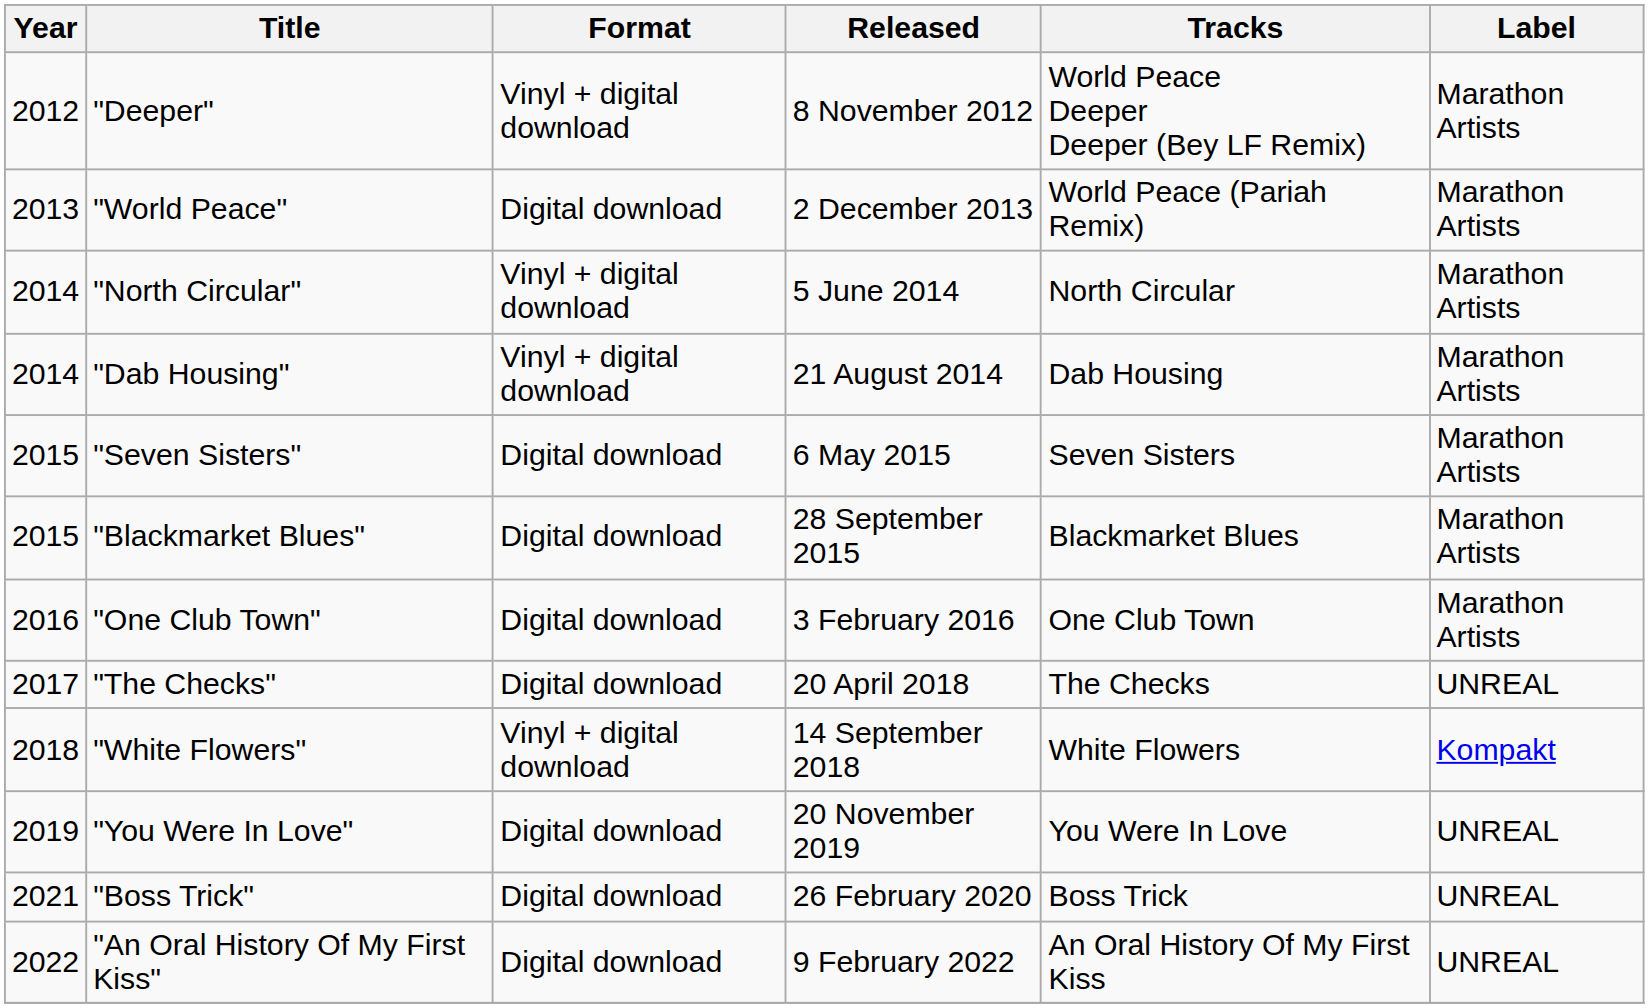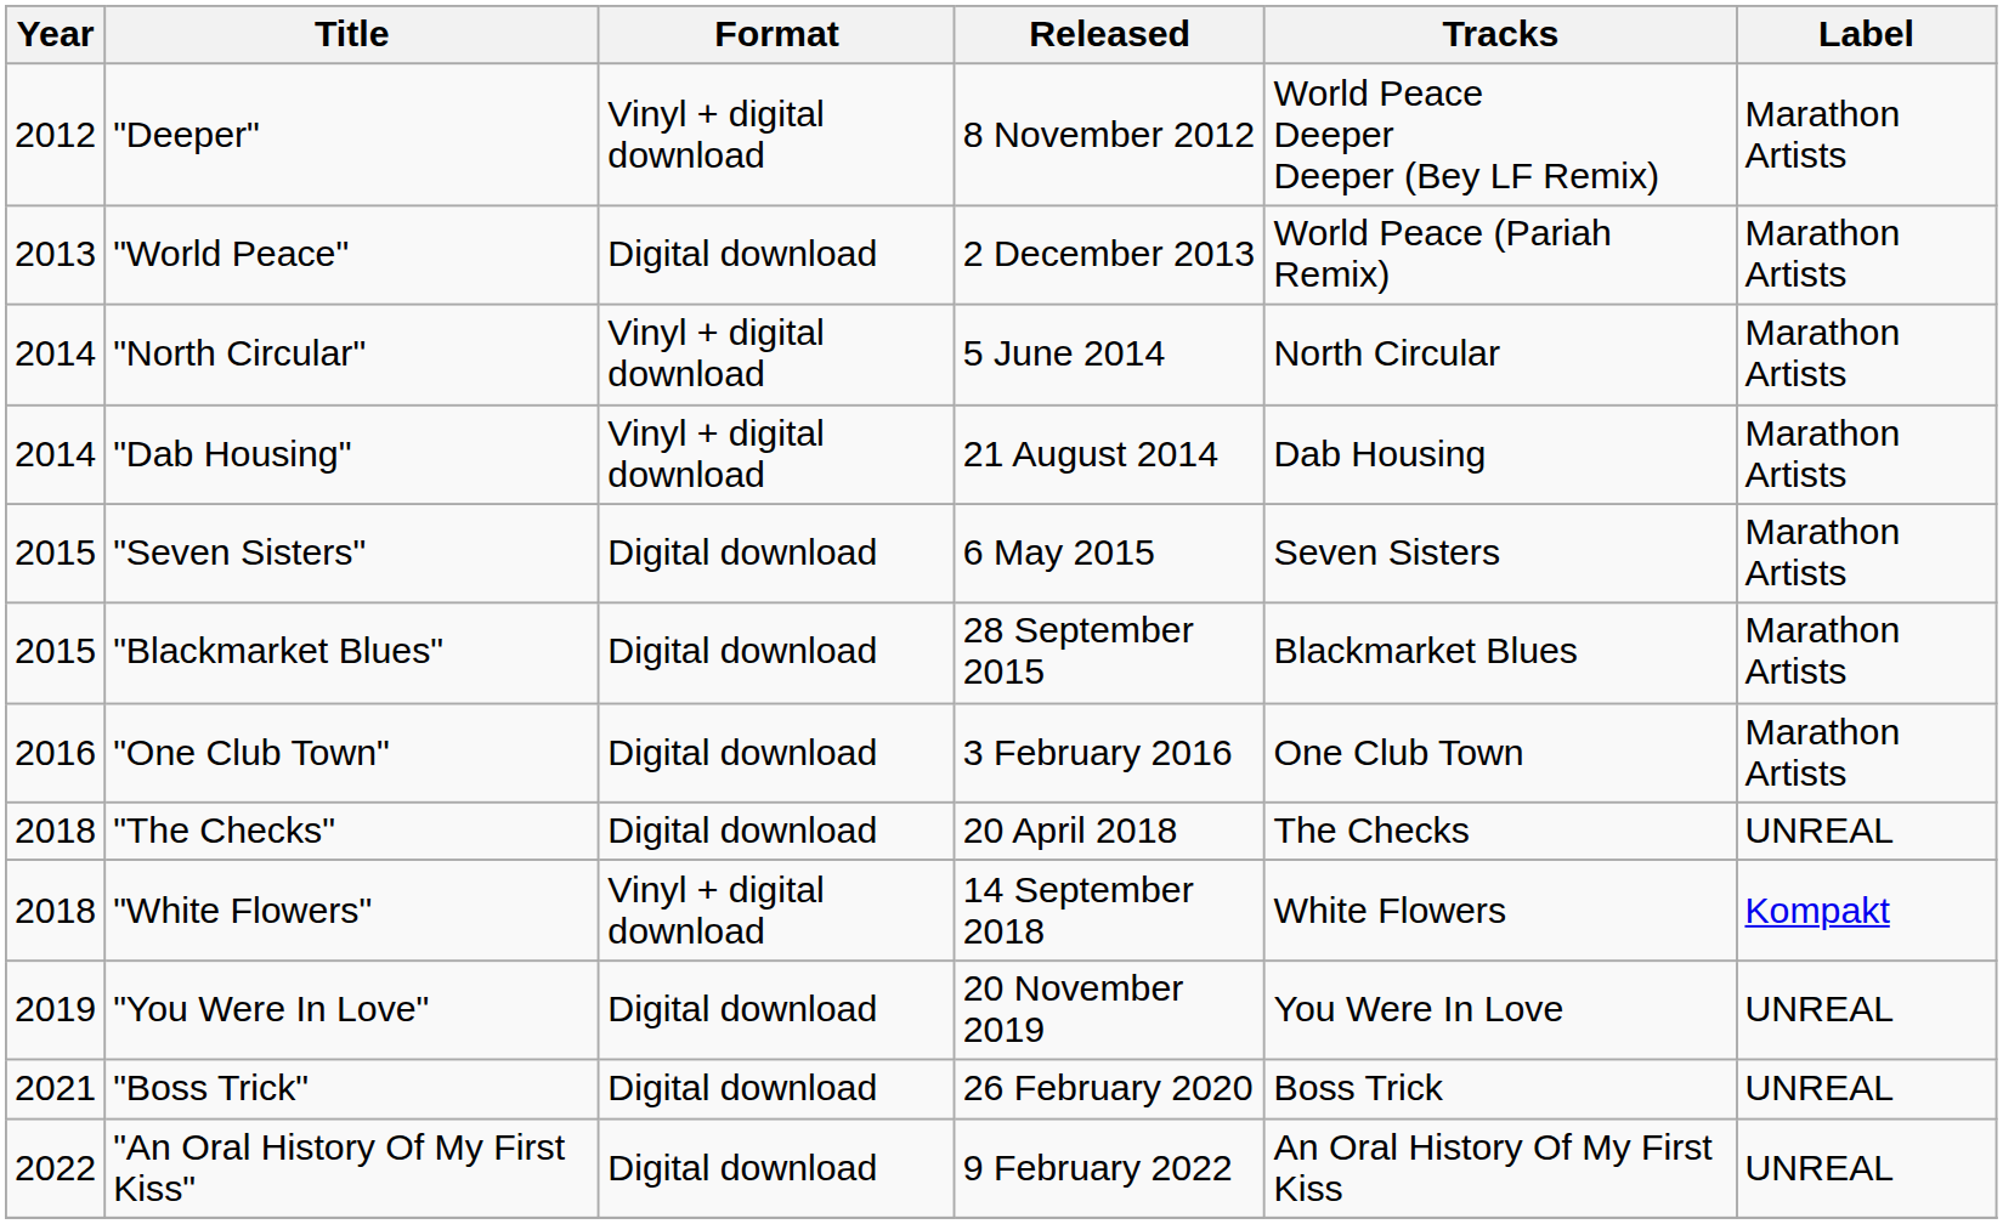 <table class="wikitable">
 <tr>
 <th>Year</th>
 <th>Title</th>
 <th>Format</th>
 <th>Released</th>
 <th>Tracks</th>
 <th>Label</th>
 </tr>
 <tr>
 <td>2012</td>
 <td>"Deeper"</td>
 <td>Vinyl + digital download</td>
 <td>8 November 2012</td>
 <td>World Peace<br>Deeper<br>Deeper (Bey LF Remix)</td>
 <td>Marathon Artists</td>
 </tr>
 <tr>
 <td>2013</td>
 <td>"World Peace"</td>
 <td>Digital download</td>
 <td>2 December 2013</td>
 <td>World Peace (Pariah Remix)</td>
 <td>Marathon Artists</td>
 </tr>
 <tr>
 <td>2014</td>
 <td>"North Circular"</td>
 <td>Vinyl + digital download</td>
 <td>5 June 2014</td>
 <td>North Circular</td>
 <td>Marathon Artists</td>
 </tr>
 <tr>
 <td>2014</td>
 <td>"Dab Housing"</td>
 <td>Vinyl + digital download</td>
 <td>21 August 2014</td>
 <td>Dab Housing</td>
 <td>Marathon Artists</td>
 </tr>
 <tr>
 <td>2015</td>
 <td>"Seven Sisters"</td>
 <td>Digital download</td>
 <td>6 May 2015</td>
 <td>Seven Sisters</td>
 <td>Marathon Artists</td>
 </tr>
 <tr>
 <td>2015</td>
 <td>"Blackmarket Blues"</td>
 <td>Digital download</td>
 <td>28 September 2015</td>
 <td>Blackmarket Blues</td>
 <td>Marathon Artists</td>
 </tr>
 <tr>
 <td>2016</td>
 <td>"One Club Town"</td>
 <td>Digital download</td>
 <td>3 February 2016</td>
 <td>One Club Town</td>
 <td>Marathon Artists</td>
 </tr>
 <tr>
-<td>2017</td>
+<td>2018</td>
 <td>"The Checks"</td>
 <td>Digital download</td>
 <td>20 April 2018</td>
 <td>The Checks</td>
 <td>UNREAL</td>
 </tr>
 <tr>
 <td>2018</td>
 <td>"White Flowers"</td>
 <td>Vinyl + digital download</td>
 <td>14 September 2018</td>
 <td>White Flowers</td>
 <td><a href='#'>Kompakt</a></td>
 </tr>
 <tr>
 <td>2019</td>
 <td>"You Were In Love"</td>
 <td>Digital download</td>
 <td>20 November 2019</td>
 <td>You Were In Love</td>
 <td>UNREAL</td>
 </tr>
 <tr>
 <td>2021</td>
 <td>"Boss Trick"</td>
 <td>Digital download</td>
 <td>26 February 2020</td>
 <td>Boss Trick</td>
 <td>UNREAL</td>
 </tr>
 <tr>
 <td>2022</td>
 <td>"An Oral History Of My First Kiss"</td>
 <td>Digital download</td>
 <td>9 February 2022</td>
 <td>An Oral History Of My First Kiss</td>
 <td>UNREAL</td>
 </tr>
 <tr>
 </tr>
 </table>
